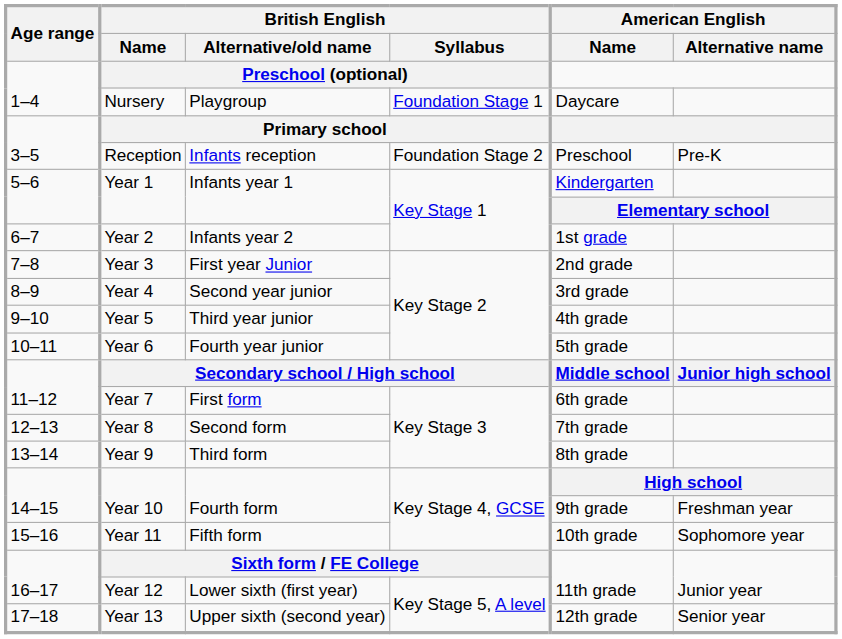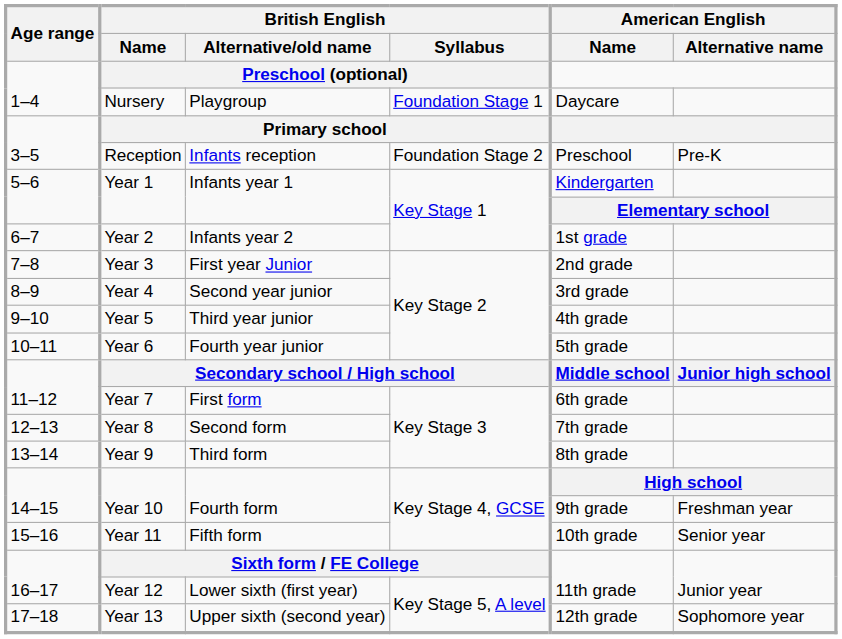 <table class="wikitable sortable" style="border-width:3px;">
 <tr>
 <th rowspan="2" style="border-right-width:3px">Age range</th>
 <th colspan="3">British English</th>
 <th colspan="2" style="border-left-width:3px">American English</th>
 </tr>
 <tr>
 <th>Name</th>
 <th>Alternative/old name</th>
 <th>Syllabus</th>
 <th style="border-left-width:3px">Name</th>
 <th>Alternative name</th>
 </tr>
 <tr>
 <td rowspan="2" style="vertical-align:bottom;border-right-width:3px">1–4</td>
 <th colspan="3"><a href='#'>Preschool</a> (optional)</th>
 <td colspan="2" style="border-left-width:3px"> </td>
 </tr>
 <tr>
 <td>Nursery</td>
 <td>Playgroup</td>
 <td><a href='#'>Foundation Stage</a> 1</td>
 <td style="border-left-width:3px">Daycare</td>
 <td></td>
 </tr>
 <tr>
 <td rowspan="2" style="vertical-align:bottom;border-right-width:3px">3–5</td>
 <th colspan="3">Primary school</th>
 <th colspan="2" style="border-left-width:3px"> </th>
 </tr>
 <tr>
 <td>Reception</td>
 <td><a href='#'>Infants</a> reception</td>
 <td>Foundation Stage 2</td>
 <td style="border-left-width:3px">Preschool</td>
 <td>Pre-K</td>
 </tr>
 <tr>
 <td rowspan="2" style="vertical-align:top;border-right-width:3px">5–6</td>
 <td rowspan="2" style="vertical-align:top">Year 1</td>
 <td rowspan="2" style="vertical-align:top">Infants year 1</td>
 <td rowspan="3"><a href='#'>Key Stage</a> 1</td>
 <td style="border-left-width:3px"><a href='#'>Kindergarten</a></td>
 <td></td>
 </tr>
 <tr>
 <th colspan="2" style="border-left-width:3px"><a href='#'>Elementary school</a></th>
 </tr>
 <tr>
 <td style="border-right-width:3px">6–7</td>
 <td>Year 2</td>
 <td>Infants year 2</td>
 <td style="border-left-width:3px">1st <a href='#'>grade</a></td>
 <td> </td>
 </tr>
 <tr>
 <td style="border-right-width:3px">7–8</td>
 <td>Year 3</td>
 <td>First year <a href='#'>Junior</a></td>
 <td rowspan="4">Key Stage 2</td>
 <td style="border-left-width:3px">2nd grade</td>
 <td> </td>
 </tr>
 <tr>
 <td style="border-right-width:3px">8–9</td>
 <td>Year 4</td>
 <td>Second year junior</td>
 <td style="border-left-width:3px">3rd grade</td>
 <td> </td>
 </tr>
 <tr>
 <td style="border-right-width:3px">9–10</td>
 <td>Year 5</td>
 <td>Third year junior</td>
 <td style="border-left-width:3px">4th grade</td>
 <td> </td>
 </tr>
 <tr>
 <td style="border-right-width:3px">10–11</td>
 <td>Year 6</td>
 <td>Fourth year junior</td>
 <td style="border-left-width:3px">5th grade</td>
 <td> </td>
 </tr>
 <tr>
 <td rowspan="2" style="vertical-align:bottom;border-right-width:3px">11–12</td>
 <th colspan="3"><a href='#'>Secondary school / High school</a></th>
 <th style="border-left-width:3px"><a href='#'>Middle school</a></th>
 <th><a href='#'>Junior high school</a></th>
 </tr>
 <tr>
 <td>Year 7</td>
 <td>First <a href='#'>form</a></td>
 <td rowspan="3">Key Stage 3</td>
 <td style="border-left-width:3px">6th grade</td>
 <td> </td>
 </tr>
 <tr>
 <td style="border-right-width:3px">12–13</td>
 <td>Year 8</td>
 <td>Second form</td>
 <td style="border-left-width:3px">7th grade</td>
 <td> </td>
 </tr>
 <tr>
 <td style="border-right-width:3px">13–14</td>
 <td>Year 9</td>
 <td>Third form</td>
 <td style="border-left-width:3px">8th grade</td>
 <td> </td>
 </tr>
 <tr>
 <td rowspan="2" style="vertical-align:bottom;border-right-width:3px">14–15</td>
 <td rowspan="2" style="vertical-align:bottom">Year 10</td>
 <td rowspan="2" style="vertical-align:bottom">Fourth form</td>
 <td rowspan="3">Key Stage 4, <a href='#'>GCSE</a></td>
 <th colspan="2" style="border-left-width:3px"><a href='#'>High school</a></th>
 </tr>
 <tr>
 <td style="border-left-width:3px">9th grade</td>
 <td>Freshman year</td>
 </tr>
 <tr>
 <td style="border-right-width:3px">15–16</td>
 <td>Year 11</td>
 <td>Fifth form</td>
 <td style="border-left-width:3px">10th grade</td>
-<td>Sophomore year</td>
+<td>Senior year</td>
 </tr>
 <tr>
 <td rowspan="2" style="vertical-align:bottom;border-right-width:3px">16–17</td>
 <th colspan="3"><a href='#'>Sixth form</a> / <a href='#'>FE College</a></th>
 <td rowspan="2" style="vertical-align:bottom;border-left-width:3px">11th grade</td>
 <td rowspan="2" style="vertical-align:bottom">Junior year</td>
 </tr>
 <tr>
 <td>Year 12</td>
 <td>Lower sixth (first year)</td>
 <td rowspan="2">Key Stage 5, <a href='#'>A level</a></td>
 </tr>
 <tr>
 <td style="border-right-width:3px">17–18</td>
 <td>Year 13</td>
 <td>Upper sixth (second year)</td>
 <td style="border-left-width:3px">12th grade</td>
-<td>Senior year</td>
+<td>Sophomore year</td>
 </tr>
 </table>
